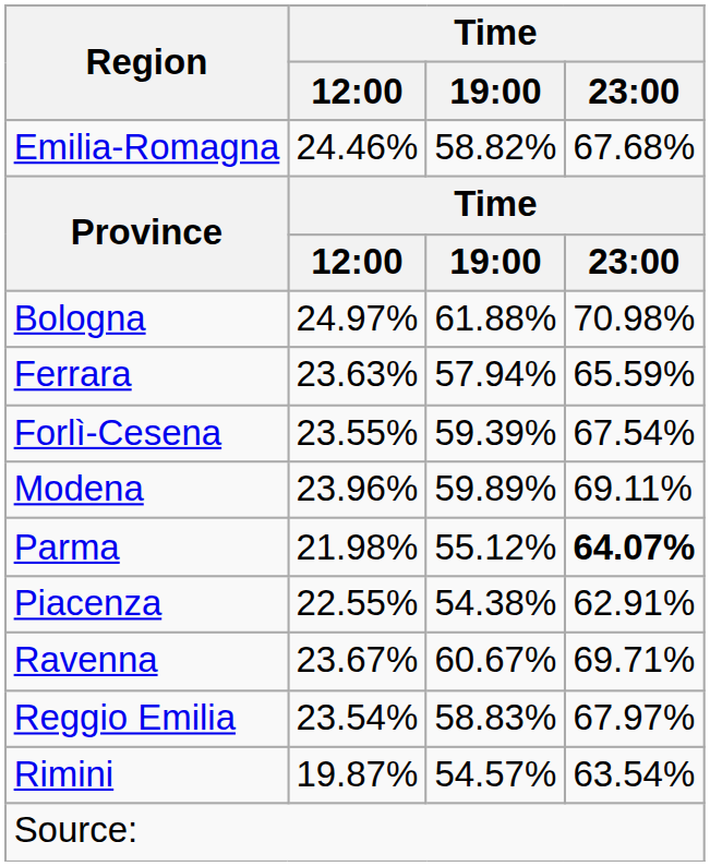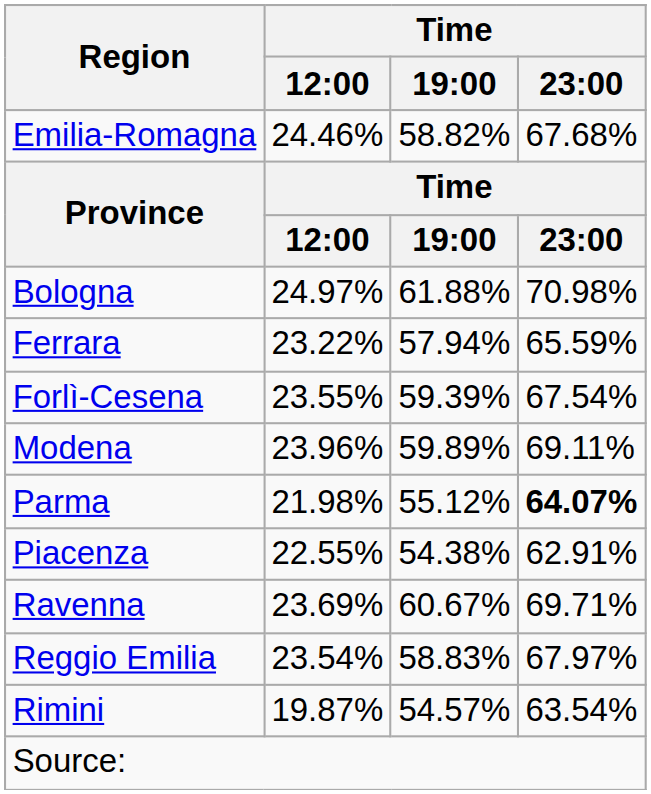 <table class="wikitable" style=text-align:left>
 <tr>
 <th rowspan=2>Region</th>
 <th colspan=3>Time</th>
 </tr>
 <tr>
 <th>12:00</th>
 <th>19:00</th>
 <th>23:00</th>
 </tr>
 <tr>
 <td><a href='#'>Emilia-Romagna</a></td>
 <td>24.46%</td>
 <td>58.82%</td>
 <td>67.68%</td>
 </tr>
 <tr>
 <th rowspan="2">Province</th>
 <th colspan="3">Time</th>
 </tr>
 <tr>
 <th>12:00</th>
 <th>19:00</th>
 <th>23:00</th>
 </tr>
 <tr>
 <td><a href='#'>Bologna</a></td>
 <td>24.97%</td>
 <td>61.88%</td>
 <td>70.98%</td>
 </tr>
 <tr>
 <td><a href='#'>Ferrara</a></td>
-<td>23.63%</td>
+<td>23.22%</td>
 <td>57.94%</td>
 <td>65.59%</td>
 </tr>
 <tr>
 <td><a href='#'>Forlì-Cesena</a></td>
 <td>23.55%</td>
 <td>59.39%</td>
 <td>67.54%</td>
 </tr>
 <tr>
 <td><a href='#'>Modena</a></td>
 <td>23.96%</td>
 <td>59.89%</td>
 <td>69.11%</td>
 </tr>
 <tr>
 <td><a href='#'>Parma</a></td>
 <td>21.98%</td>
 <td>55.12%</td>
 <td><strong>64.07%</strong></td>
 </tr>
 <tr>
 <td><a href='#'>Piacenza</a></td>
 <td>22.55%</td>
 <td>54.38%</td>
 <td>62.91%</td>
 </tr>
 <tr>
 <td><a href='#'>Ravenna</a></td>
-<td>23.67%</td>
+<td>23.69%</td>
 <td>60.67%</td>
 <td>69.71%</td>
 </tr>
 <tr>
 <td><a href='#'>Reggio Emilia</a></td>
 <td>23.54%</td>
 <td>58.83%</td>
 <td>67.97%</td>
 </tr>
 <tr>
 <td><a href='#'>Rimini</a></td>
 <td>19.87%</td>
 <td>54.57%</td>
 <td>63.54%</td>
 </tr>
 <tr>
 <td colspan=4>Source:  </td>
 </tr>
 </table>
